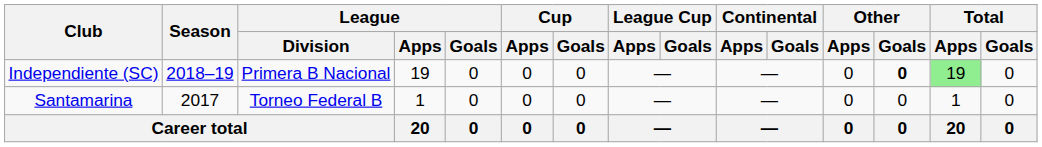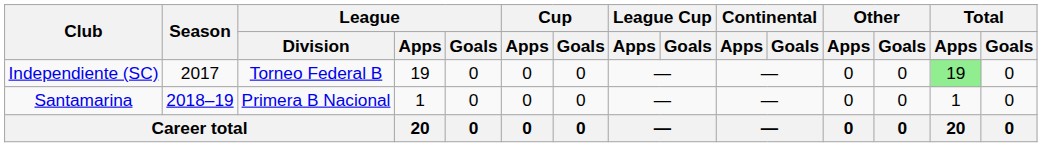 <table class="wikitable" style="text-align:center">
 <tr>
 <th rowspan="2">Club</th>
 <th rowspan="2">Season</th>
 <th colspan="3">League</th>
 <th colspan="2">Cup</th>
 <th colspan="2">League Cup</th>
 <th colspan="2">Continental</th>
 <th colspan="2">Other</th>
 <th colspan="2">Total</th>
 </tr>
 <tr>
 <th>Division</th>
 <th>Apps</th>
 <th>Goals</th>
 <th>Apps</th>
 <th>Goals</th>
 <th>Apps</th>
 <th>Goals</th>
 <th>Apps</th>
 <th>Goals</th>
 <th>Apps</th>
 <th>Goals</th>
 <th>Apps</th>
 <th>Goals</th>
 </tr>
 <tr>
 <td rowspan="1"><a href='#'>Independiente (SC)</a></td>
-<td><a href='#'>2018–19</a></td>
-<td rowspan="1"><a href='#'>Primera B Nacional</a></td>
+<td>2017</td>
+<td rowspan="1"><a href='#'>Torneo Federal B</a></td>
 <td>19</td>
 <td>0</td>
 <td>0</td>
 <td>0</td>
 <td colspan="2">—</td>
 <td colspan="2">—</td>
 <td>0</td>
-<td><strong>0</strong></td>
+<td>0</td>
 <td style="background: lightgreen;">19</td>
 <td>0</td>
 </tr>
 <tr>
 <td rowspan="1"><a href='#'>Santamarina</a></td>
-<td>2017</td>
-<td rowspan="1"><a href='#'>Torneo Federal B</a></td>
+<td><a href='#'>2018–19</a></td>
+<td rowspan="1"><a href='#'>Primera B Nacional</a></td>
 <td>1</td>
 <td>0</td>
 <td>0</td>
 <td>0</td>
 <td colspan="2">—</td>
 <td colspan="2">—</td>
 <td>0</td>
 <td>0</td>
 <td>1</td>
 <td>0</td>
 </tr>
 <tr>
 <th colspan="3">Career total</th>
 <th>20</th>
 <th>0</th>
 <th>0</th>
 <th>0</th>
 <th colspan="2">—</th>
 <th colspan="2">—</th>
 <th>0</th>
 <th>0</th>
 <th>20</th>
 <th>0</th>
 </tr>
 </table>
